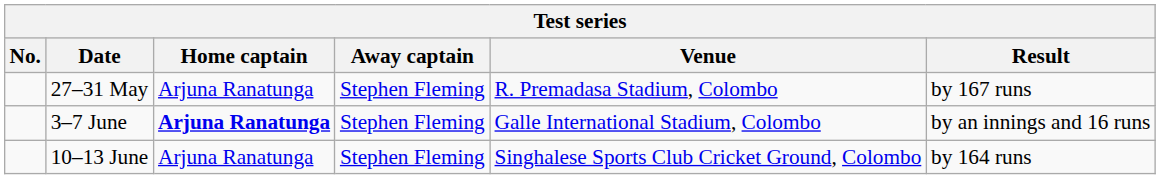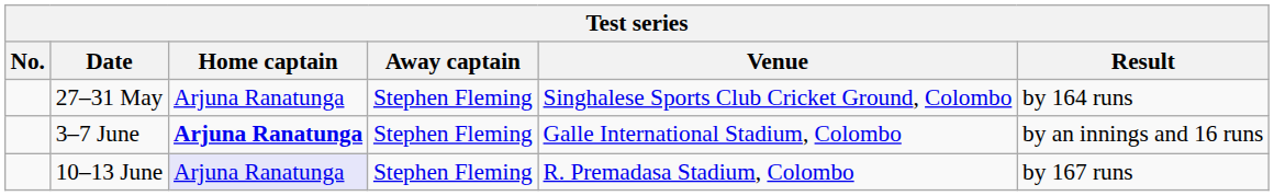 <table class="wikitable">
 <tr>
 <th colspan="9">Test series</th>
 </tr>
 <tr>
 <th>No.</th>
 <th>Date</th>
 <th>Home captain</th>
 <th>Away captain</th>
 <th>Venue</th>
 <th>Result</th>
 </tr>
 <tr>
 <td></td>
 <td>27–31 May</td>
 <td><a href='#'>Arjuna Ranatunga</a></td>
 <td><a href='#'>Stephen Fleming</a></td>
-<td><a href='#'>R. Premadasa Stadium</a>, <a href='#'>Colombo</a></td>
-<td> by 167 runs</td>
+<td><a href='#'>Singhalese Sports Club Cricket Ground</a>, <a href='#'>Colombo</a></td>
+<td> by 164 runs</td>
 </tr>
 <tr>
 <td></td>
 <td>3–7 June</td>
 <td><strong><a href='#'>Arjuna Ranatunga</a></strong></td>
 <td><a href='#'>Stephen Fleming</a></td>
 <td><a href='#'>Galle International Stadium</a>, <a href='#'>Colombo</a></td>
 <td> by an innings and 16 runs</td>
 </tr>
 <tr>
 <td></td>
 <td>10–13 June</td>
-<td><a href='#'>Arjuna Ranatunga</a></td>
+<td style="background: lavender;"><a href='#'>Arjuna Ranatunga</a></td>
 <td><a href='#'>Stephen Fleming</a></td>
-<td><a href='#'>Singhalese Sports Club Cricket Ground</a>, <a href='#'>Colombo</a></td>
-<td> by 164 runs</td>
+<td><a href='#'>R. Premadasa Stadium</a>, <a href='#'>Colombo</a></td>
+<td> by 167 runs</td>
 </tr>
 </table>
